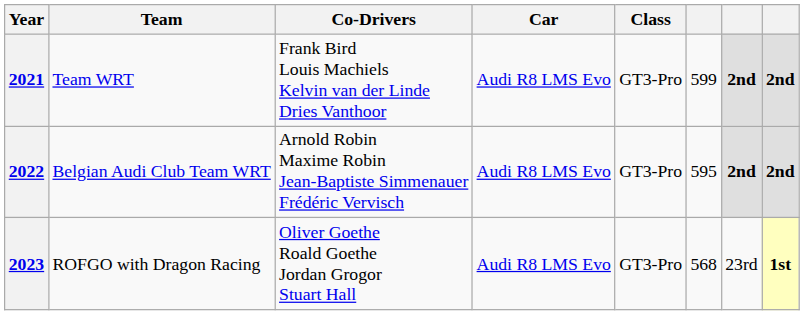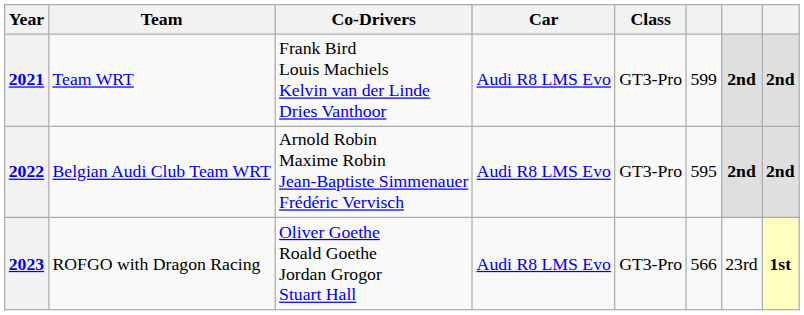 <table class="wikitable" style="text-align:center; font-size:90%">
 <tr>
 <th scope="col">Year</th>
 <th scope="col">Team</th>
 <th scope="col">Co-Drivers</th>
 <th scope="col">Car</th>
 <th scope="col">Class</th>
 <th scope="col"></th>
 <th scope="col"></th>
 <th scope="col"></th>
 </tr>
 <tr>
 <th><a href='#'>2021</a></th>
 <td align="left"nowrap> <a href='#'>Team WRT</a></td>
 <td align="left"nowrap> Frank Bird<br> Louis Machiels<br> <a href='#'>Kelvin van der Linde</a><br> <a href='#'>Dries Vanthoor</a></td>
 <td align="left"nowrap><a href='#'>Audi R8 LMS Evo</a></td>
 <td nowrap>GT3-Pro</td>
 <td>599</td>
 <td style="background:#DFDFDF;"><strong>2nd</strong></td>
 <td style="background:#DFDFDF;"><strong>2nd</strong></td>
 </tr>
 <tr>
 <th><a href='#'>2022</a></th>
 <td align="left"nowrap> <a href='#'>Belgian Audi Club Team WRT</a></td>
 <td align="left"nowrap> Arnold Robin<br> Maxime Robin<br> <a href='#'>Jean-Baptiste Simmenauer</a><br> <a href='#'>Frédéric Vervisch</a></td>
 <td align="left"nowrap><a href='#'>Audi R8 LMS Evo</a></td>
 <td>GT3-Pro</td>
 <td>595</td>
 <td style="background:#DFDFDF;"><strong>2nd</strong></td>
 <td style="background:#DFDFDF;"><strong>2nd</strong></td>
 </tr>
 <tr>
 <th><a href='#'>2023</a></th>
 <td align="left"nowrap> ROFGO with Dragon Racing</td>
 <td align="left"nowrap> <a href='#'>Oliver Goethe</a><br> Roald Goethe<br> Jordan Grogor<br> <a href='#'>Stuart Hall</a></td>
 <td align="left"nowrap><a href='#'>Audi R8 LMS Evo</a></td>
 <td>GT3-Pro</td>
-<td>568</td>
+<td>566</td>
 <td>23rd</td>
 <td style="background:#FFFFBF;"><strong>1st</strong></td>
 </tr>
 </table>
